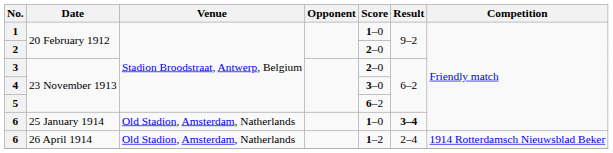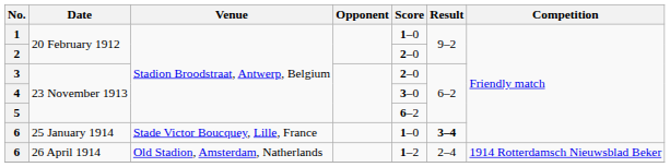 <table class="wikitable sortable plainrowheaders">
 <tr>
 <th scope=col>No.</th>
 <th scope=col>Date</th>
 <th scope=col>Venue</th>
 <th scope=col>Opponent</th>
 <th scope=col>Score</th>
 <th scope=col>Result</th>
 <th scope=col>Competition</th>
 </tr>
 <tr>
 <th scope=row style=text-align:center>1</th>
 <td rowspan="2">20 February 1912</td>
 <td rowspan="5"><a href='#'>Stadion Broodstraat</a>, <a href='#'>Antwerp</a>, Belgium</td>
 <td rowspan="2"></td>
 <td align=center><strong>1</strong>–0</td>
 <td rowspan="2" align=center>9–2</td>
 <td rowspan="6"><a href='#'>Friendly match</a></td>
 </tr>
 <tr>
 <th scope=row style=text-align:center>2</th>
 <td align=center><strong>2</strong>–0</td>
 </tr>
 <tr>
 <th scope=row style=text-align:center>3</th>
 <td rowspan="3">23 November 1913</td>
 <td rowspan="3"></td>
 <td align=center><strong>2</strong>–0</td>
 <td rowspan="3" align=center>6–2</td>
 </tr>
 <tr>
 <th scope=row style=text-align:center>4</th>
 <td align=center><strong>3</strong>–0</td>
 </tr>
 <tr>
 <th scope=row style=text-align:center>5</th>
 <td align=center><strong>6</strong>–2</td>
 </tr>
 <tr>
 <th scope=row style=text-align:center>6</th>
 <td>25 January 1914</td>
-<td><a href='#'>Old Stadion</a>, <a href='#'>Amsterdam</a>, Natherlands</td>
+<td><a href='#'>Stade Victor Boucquey</a>, <a href='#'>Lille</a>, France</td>
 <td></td>
 <td align=center><strong>1</strong>–0</td>
 <td align=center><strong>3–4</strong></td>
 </tr>
 <tr>
 <th scope=row style=text-align:center>6</th>
 <td>26 April 1914</td>
 <td><a href='#'>Old Stadion</a>, <a href='#'>Amsterdam</a>, Natherlands</td>
 <td></td>
 <td align=center><strong>1</strong>–2</td>
 <td align=center>2–4</td>
 <td><a href='#'>1914 Rotterdamsch Nieuwsblad Beker</a></td>
 </tr>
 <tr>
 </tr>
 </table>
